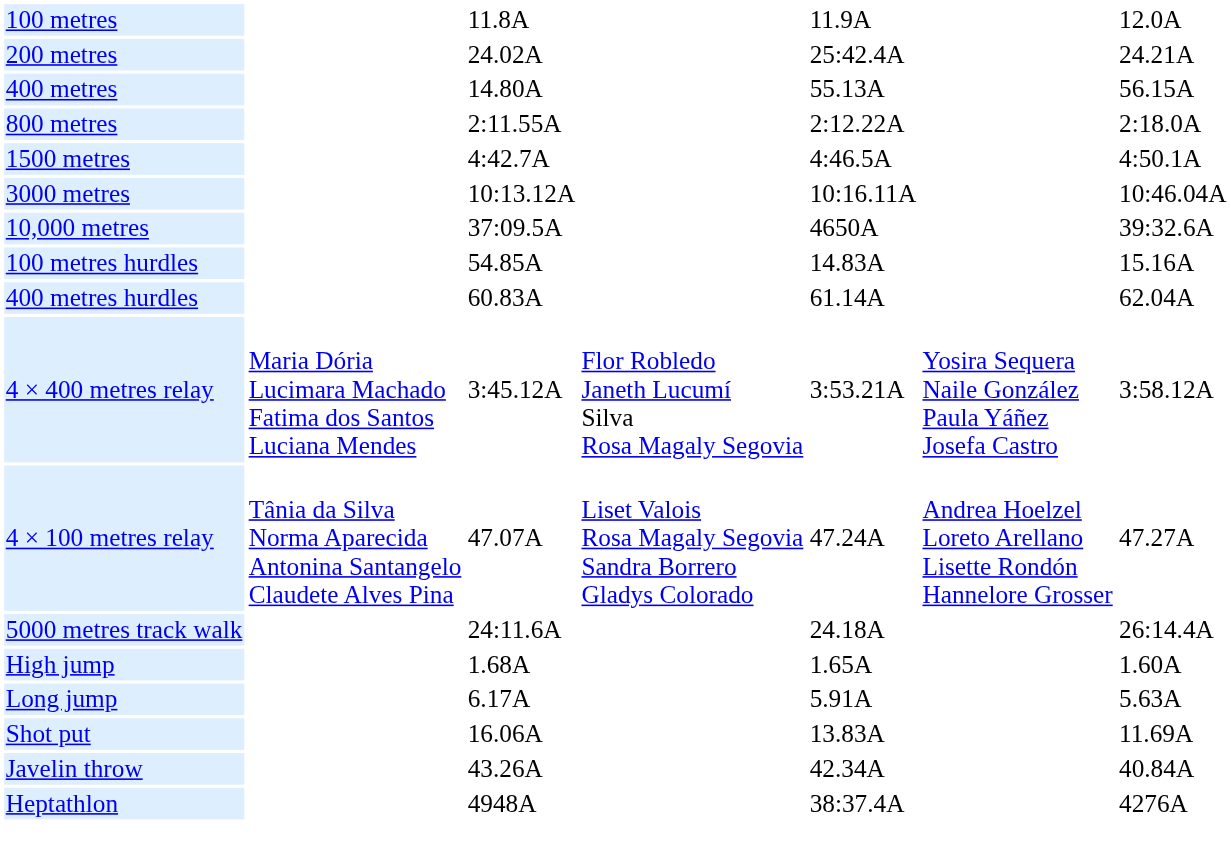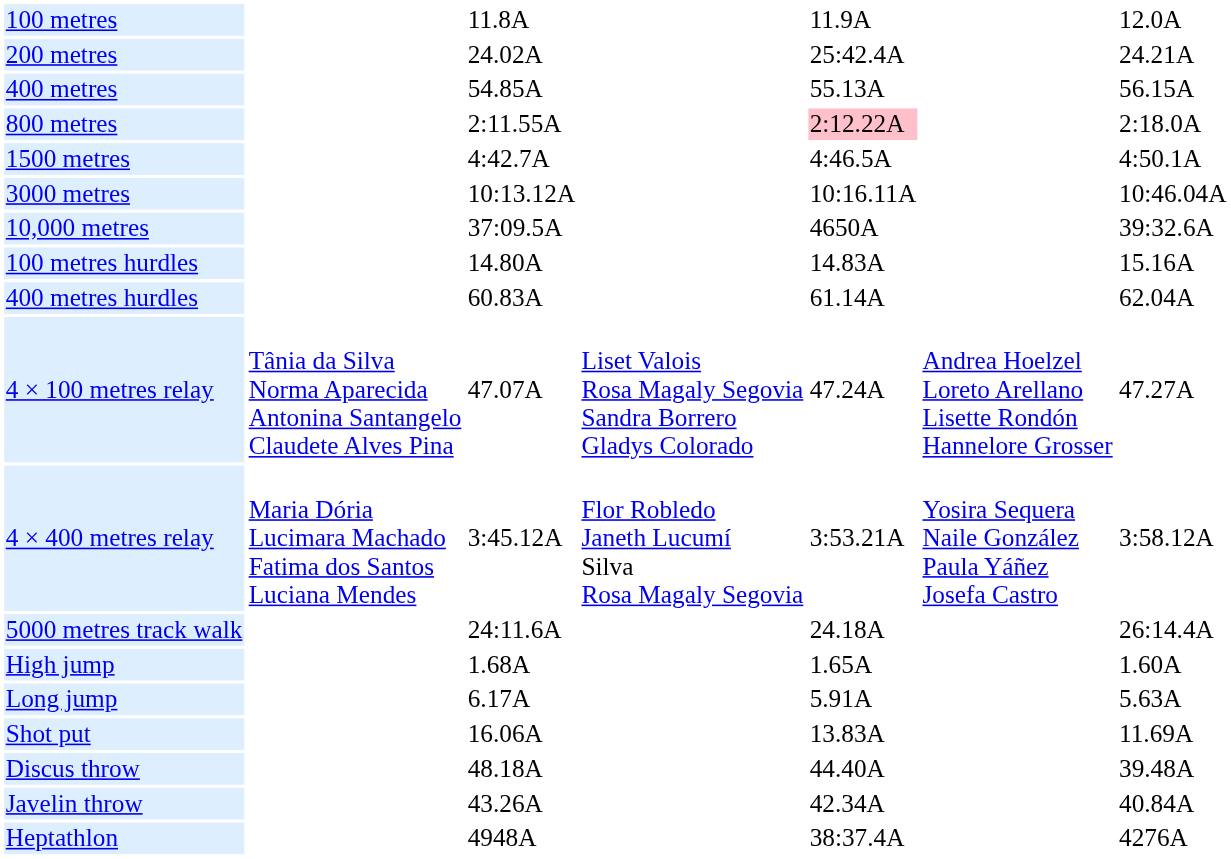 <table>
 <tr>
 <td bgcolor = DDEEFF><a href='#'>100 metres</a></td>
 <td></td>
 <td>11.8A</td>
 <td></td>
 <td>11.9A</td>
 <td></td>
 <td>12.0A</td>
 </tr>
 <tr>
 <td bgcolor = DDEEFF><a href='#'>200 metres</a></td>
 <td></td>
 <td>24.02A</td>
 <td></td>
 <td>25:42.4A</td>
 <td></td>
 <td>24.21A</td>
 </tr>
 <tr>
 <td bgcolor = DDEEFF><a href='#'>400 metres</a></td>
 <td></td>
-<td>14.80A</td>
+<td>54.85A</td>
 <td></td>
 <td>55.13A</td>
 <td></td>
 <td>56.15A</td>
 </tr>
 <tr>
 <td bgcolor = DDEEFF><a href='#'>800 metres</a></td>
 <td></td>
 <td>2:11.55A</td>
 <td></td>
-<td>2:12.22A</td>
+<td style="background: pink;">2:12.22A</td>
 <td></td>
 <td>2:18.0A</td>
 </tr>
 <tr>
 <td bgcolor = DDEEFF><a href='#'>1500 metres</a></td>
 <td></td>
 <td>4:42.7A</td>
 <td></td>
 <td>4:46.5A</td>
 <td></td>
 <td>4:50.1A</td>
 </tr>
 <tr>
 <td bgcolor = DDEEFF><a href='#'>3000 metres</a></td>
 <td></td>
 <td>10:13.12A</td>
 <td></td>
 <td>10:16.11A</td>
 <td></td>
 <td>10:46.04A</td>
 </tr>
 <tr>
 <td bgcolor = DDEEFF><a href='#'>10,000 metres</a></td>
 <td></td>
 <td>37:09.5A</td>
 <td></td>
 <td>4650A</td>
 <td></td>
 <td>39:32.6A</td>
 </tr>
 <tr>
 <td bgcolor = DDEEFF><a href='#'>100 metres hurdles</a></td>
 <td></td>
-<td>54.85A</td>
+<td>14.80A</td>
 <td></td>
 <td>14.83A</td>
 <td></td>
 <td>15.16A</td>
 </tr>
 <tr>
 <td bgcolor = DDEEFF><a href='#'>400 metres hurdles</a></td>
 <td></td>
 <td>60.83A</td>
 <td></td>
 <td>61.14A</td>
 <td></td>
 <td>62.04A</td>
 </tr>
 <tr>
+<td bgcolor = DDEEFF><a href='#'>4 × 100 metres relay</a></td>
+<td><br><a href='#'>Tânia da Silva</a><br><a href='#'>Norma Aparecida</a><br><a href='#'>Antonina Santangelo</a><br><a href='#'>Claudete Alves Pina</a></td>
+<td>47.07A</td>
+<td><br><a href='#'>Liset Valois</a><br><a href='#'>Rosa Magaly Segovia</a><br><a href='#'>Sandra Borrero</a><br><a href='#'>Gladys Colorado</a></td>
+<td>47.24A</td>
+<td><br><a href='#'>Andrea Hoelzel</a><br><a href='#'>Loreto Arellano</a><br><a href='#'>Lisette Rondón</a><br><a href='#'>Hannelore Grosser</a></td>
+<td>47.27A</td>
+</tr>
+<tr>
 <td bgcolor = DDEEFF><a href='#'>4 × 400 metres relay</a></td>
 <td><br><a href='#'>Maria Dória</a><br><a href='#'>Lucimara Machado</a><br><a href='#'>Fatima dos Santos</a><br><a href='#'>Luciana Mendes</a></td>
 <td>3:45.12A</td>
 <td><br><a href='#'>Flor Robledo</a><br><a href='#'>Janeth Lucumí</a><br>Silva<br><a href='#'>Rosa Magaly Segovia</a></td>
 <td>3:53.21A</td>
 <td><br><a href='#'>Yosira Sequera</a><br><a href='#'>Naile González</a><br><a href='#'>Paula Yáñez</a><br><a href='#'>Josefa Castro</a></td>
 <td>3:58.12A</td>
-</tr>
-<tr>
-<td bgcolor = DDEEFF><a href='#'>4 × 100 metres relay</a></td>
-<td><br><a href='#'>Tânia da Silva</a><br><a href='#'>Norma Aparecida</a><br><a href='#'>Antonina Santangelo</a><br><a href='#'>Claudete Alves Pina</a></td>
-<td>47.07A</td>
-<td><br><a href='#'>Liset Valois</a><br><a href='#'>Rosa Magaly Segovia</a><br><a href='#'>Sandra Borrero</a><br><a href='#'>Gladys Colorado</a></td>
-<td>47.24A</td>
-<td><br><a href='#'>Andrea Hoelzel</a><br><a href='#'>Loreto Arellano</a><br><a href='#'>Lisette Rondón</a><br><a href='#'>Hannelore Grosser</a></td>
-<td>47.27A</td>
 </tr>
 <tr>
 <td bgcolor = DDEEFF><a href='#'>5000 metres track walk</a></td>
 <td></td>
 <td>24:11.6A</td>
 <td></td>
 <td>24.18A</td>
 <td></td>
 <td>26:14.4A</td>
 </tr>
 <tr>
 <td bgcolor = DDEEFF><a href='#'>High jump</a></td>
 <td></td>
 <td>1.68A</td>
 <td></td>
 <td>1.65A</td>
 <td></td>
 <td>1.60A</td>
 </tr>
 <tr>
 <td bgcolor = DDEEFF><a href='#'>Long jump</a></td>
 <td></td>
 <td>6.17A</td>
 <td></td>
 <td>5.91A</td>
 <td></td>
 <td>5.63A</td>
 </tr>
 <tr>
 <td bgcolor = DDEEFF><a href='#'>Shot put</a></td>
 <td></td>
 <td>16.06A</td>
 <td></td>
 <td>13.83A</td>
 <td></td>
 <td>11.69A</td>
 </tr>
 <tr>
+<td bgcolor = DDEEFF><a href='#'>Discus throw</a></td>
+<td></td>
+<td>48.18A</td>
+<td></td>
+<td>44.40A</td>
+<td></td>
+<td>39.48A</td>
+</tr>
+<tr>
 <td bgcolor = DDEEFF><a href='#'>Javelin throw</a></td>
 <td></td>
 <td>43.26A</td>
 <td></td>
 <td>42.34A</td>
 <td></td>
 <td>40.84A</td>
 </tr>
 <tr>
 <td bgcolor = DDEEFF><a href='#'>Heptathlon</a></td>
 <td></td>
 <td>4948A</td>
 <td></td>
 <td>38:37.4A</td>
 <td></td>
 <td>4276A</td>
 </tr>
 </table>
